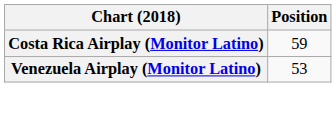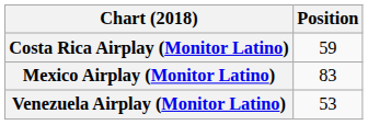 <table class="wikitable sortable plainrowheaders" style="text-align:center;">
 <tr>
 <th>Chart (2018)</th>
 <th>Position</th>
 </tr>
 <tr>
 <th scope="row">Costa Rica Airplay (<a href='#'>Monitor Latino</a>)</th>
 <td>59</td>
 </tr>
 <tr>
+<th scope="row">Mexico Airplay (<a href='#'>Monitor Latino</a>)</th>
+<td>83</td>
+</tr>
+<tr>
 <th scope="row">Venezuela Airplay (<a href='#'>Monitor Latino</a>)</th>
 <td>53</td>
 </tr>
 </table>
